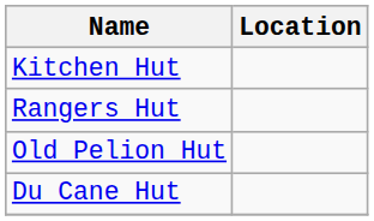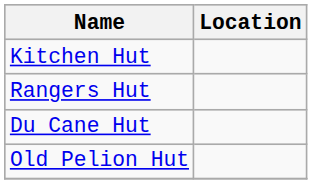 <table class="wikitable sortable">
 <tr>
 <th>Name</th>
 <th>Location</th>
 </tr>
 <tr>
 <td><a href='#'>Kitchen Hut</a></td>
 <td></td>
 </tr>
 <tr>
 <td><a href='#'>Rangers Hut</a></td>
 <td></td>
 </tr>
 <tr>
-<td><a href='#'>Old Pelion Hut</a></td>
+<td><a href='#'>Du Cane Hut</a></td>
 <td></td>
 </tr>
 <tr>
-<td><a href='#'>Du Cane Hut</a></td>
+<td><a href='#'>Old Pelion Hut</a></td>
 <td></td>
 </tr>
 <tr>
 </tr>
 </table>
